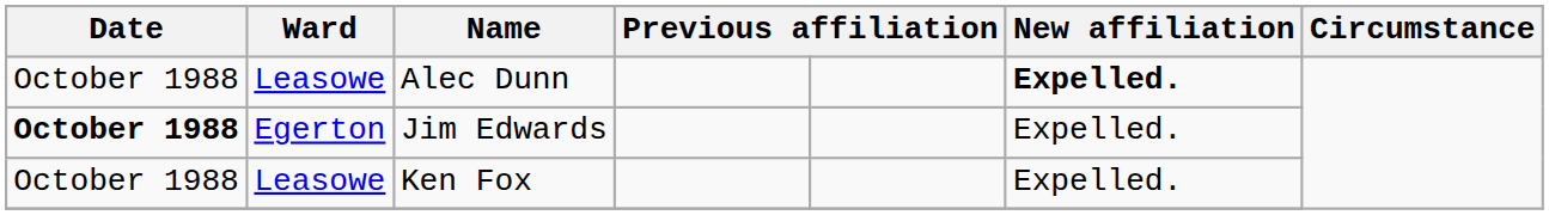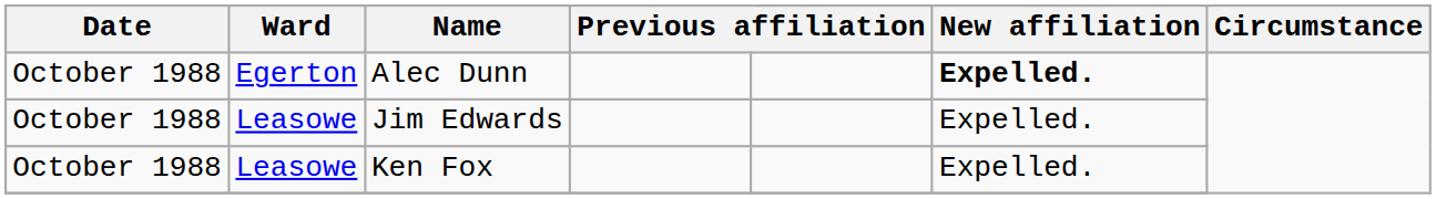 <table class="wikitable" style="font-size: 95%;">
 <tr>
 <th>Date</th>
 <th>Ward</th>
 <th>Name</th>
 <th colspan="2">Previous affiliation</th>
 <th colspan="2">New affiliation</th>
 <th>Circumstance</th>
 </tr>
 <tr>
 <td>October 1988</td>
-<td><a href='#'>Leasowe</a></td>
+<td><a href='#'>Egerton</a></td>
 <td>Alec Dunn</td>
 <td></td>
 <td></td>
 <td><strong>Expelled.</strong></td>
 </tr>
 <tr>
-<td><strong>October 1988</strong></td>
-<td><a href='#'>Egerton</a></td>
+<td>October 1988</td>
+<td><a href='#'>Leasowe</a></td>
 <td>Jim Edwards</td>
 <td></td>
 <td></td>
 <td>Expelled.</td>
 </tr>
 <tr>
 <td>October 1988</td>
 <td><a href='#'>Leasowe</a></td>
 <td>Ken Fox</td>
 <td></td>
 <td></td>
 <td>Expelled.</td>
 </tr>
 <tr>
 </tr>
 </table>
